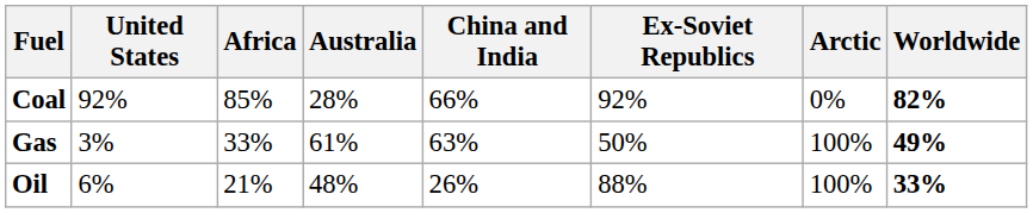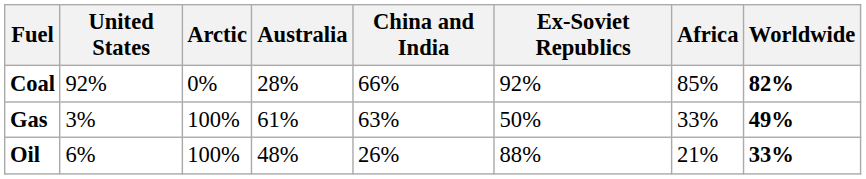 <table class="wikitable" style="background: white">
 <tr>
 <th>Fuel</th>
 <th>United States</th>
-<th>Africa</th>
+<th>Arctic</th>
 <th>Australia</th>
 <th>China and India</th>
 <th>Ex-Soviet Republics</th>
-<th>Arctic</th>
+<th>Africa</th>
 <th>Worldwide</th>
 </tr>
 <tr>
 <td><strong>Coal</strong></td>
 <td>92%</td>
-<td>85%</td>
+<td>0%</td>
 <td>28%</td>
 <td>66%</td>
 <td>92%</td>
-<td>0%</td>
+<td>85%</td>
 <td><strong>82%</strong></td>
 </tr>
 <tr>
 <td><strong>Gas</strong></td>
 <td>3%</td>
-<td>33%</td>
+<td>100%</td>
 <td>61%</td>
 <td>63%</td>
 <td>50%</td>
-<td>100%</td>
+<td>33%</td>
 <td><strong>49%</strong></td>
 </tr>
 <tr>
 <td><strong>Oil</strong></td>
 <td>6%</td>
-<td>21%</td>
+<td>100%</td>
 <td>48%</td>
 <td>26%</td>
 <td>88%</td>
-<td>100%</td>
+<td>21%</td>
 <td><strong>33%</strong></td>
 </tr>
 </table>
